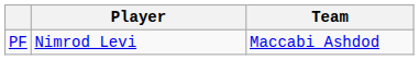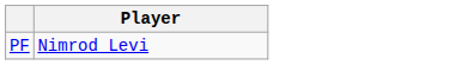 <table class="wikitable">
 <tr>
 <th align="center"></th>
 <th style="text-align:center;width:175px;">Player</th>
-<th style="text-align:center;width:135px;">Team</th>
 </tr>
 <tr>
 <td align=center><a href='#'>PF</a></td>
 <td> <a href='#'>Nimrod Levi</a></td>
-<td><a href='#'>Maccabi Ashdod</a></td>
 </tr>
 </table>
